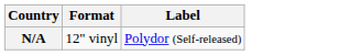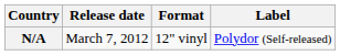 <table class="wikitable plainrowheaders">
 <tr>
 <th scope="col">Country</th>
+<th scope="col">Release date</th>
 <th scope="col">Format</th>
 <th scope="col">Label</th>
 </tr>
 <tr>
 <th scope="row">N/A</th>
+<td>March 7, 2012</td>
 <td>12" vinyl</td>
 <td><a href='#'>Polydor</a> <small>(Self-released)</small></td>
 </tr>
 </table>
